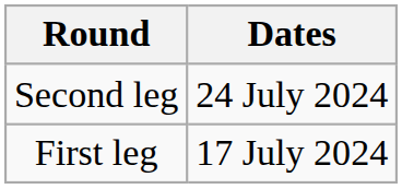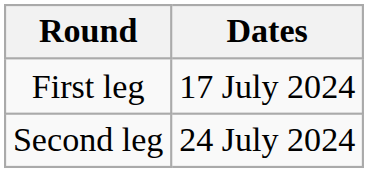 <table class="wikitable" style="text-align:center">
 <tr>
 <th>Round</th>
 <th>Dates</th>
 </tr>
 <tr>
+<td>First leg</td>
+<td>17 July 2024</td>
+</tr>
+<tr>
 <td>Second leg</td>
 <td>24 July 2024</td>
 </tr>
-<tr>
-<td>First leg</td>
-<td>17 July 2024</td>
-</tr>
 </table>
